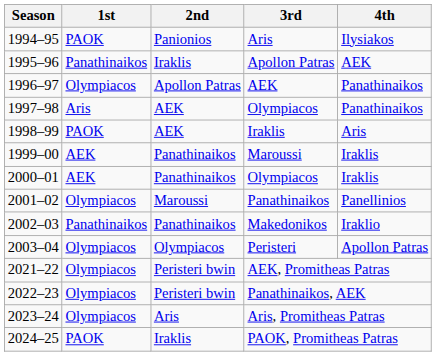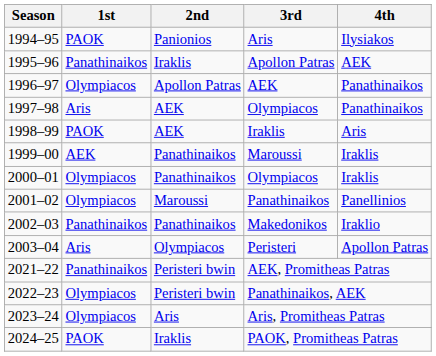 <table class="wikitable">
 <tr>
 <th>Season</th>
 <th>1st</th>
 <th>2nd</th>
 <th>3rd</th>
 <th>4th</th>
 </tr>
 <tr>
 <td>1994–95</td>
 <td><a href='#'>PAOK</a></td>
 <td><a href='#'>Panionios</a></td>
 <td><a href='#'>Aris</a></td>
 <td><a href='#'>Ilysiakos</a></td>
 </tr>
 <tr>
 <td>1995–96</td>
 <td><a href='#'>Panathinaikos</a></td>
 <td><a href='#'>Iraklis</a></td>
 <td><a href='#'>Apollon Patras</a></td>
 <td><a href='#'>AEK</a></td>
 </tr>
 <tr>
 <td>1996–97</td>
 <td><a href='#'>Olympiacos</a></td>
 <td><a href='#'>Apollon Patras</a></td>
 <td><a href='#'>AEK</a></td>
 <td><a href='#'>Panathinaikos</a></td>
 </tr>
 <tr>
 <td>1997–98</td>
 <td><a href='#'>Aris</a></td>
 <td><a href='#'>AEK</a></td>
 <td><a href='#'>Olympiacos</a></td>
 <td><a href='#'>Panathinaikos</a></td>
 </tr>
 <tr>
 <td>1998–99</td>
 <td><a href='#'>PAOK</a></td>
 <td><a href='#'>AEK</a></td>
 <td><a href='#'>Iraklis</a></td>
 <td><a href='#'>Aris</a></td>
 </tr>
 <tr>
 <td>1999–00</td>
 <td><a href='#'>AEK</a></td>
 <td><a href='#'>Panathinaikos</a></td>
 <td><a href='#'>Maroussi</a></td>
 <td><a href='#'>Iraklis</a></td>
 </tr>
 <tr>
 <td>2000–01</td>
-<td><a href='#'>AEK</a></td>
+<td><a href='#'>Olympiacos</a></td>
 <td><a href='#'>Panathinaikos</a></td>
 <td><a href='#'>Olympiacos</a></td>
 <td><a href='#'>Iraklis</a></td>
 </tr>
 <tr>
 <td>2001–02</td>
 <td><a href='#'>Olympiacos</a></td>
 <td><a href='#'>Maroussi</a></td>
 <td><a href='#'>Panathinaikos</a></td>
 <td><a href='#'>Panellinios</a></td>
 </tr>
 <tr>
 <td>2002–03</td>
 <td><a href='#'>Panathinaikos</a></td>
 <td><a href='#'>Panathinaikos</a></td>
 <td><a href='#'>Makedonikos</a></td>
 <td><a href='#'>Iraklio</a></td>
 </tr>
 <tr>
 <td>2003–04</td>
-<td><a href='#'>Olympiacos</a></td>
+<td><a href='#'>Aris</a></td>
 <td><a href='#'>Olympiacos</a></td>
 <td><a href='#'>Peristeri</a></td>
 <td><a href='#'>Apollon Patras</a></td>
 </tr>
 <tr>
 <td>2021–22</td>
-<td><a href='#'>Olympiacos</a></td>
+<td><a href='#'>Panathinaikos</a></td>
 <td><a href='#'>Peristeri bwin</a></td>
 <td colspan=2><a href='#'>AEK</a>, <a href='#'>Promitheas Patras</a></td>
 </tr>
 <tr>
 <td>2022–23</td>
 <td><a href='#'>Olympiacos</a></td>
 <td><a href='#'>Peristeri bwin</a></td>
 <td colspan=2><a href='#'>Panathinaikos</a>, <a href='#'>AEK</a></td>
 </tr>
 <tr>
 <td>2023–24</td>
 <td><a href='#'>Olympiacos</a></td>
 <td><a href='#'>Aris</a></td>
 <td colspan=2><a href='#'>Aris</a>, <a href='#'>Promitheas Patras</a></td>
 </tr>
 <tr>
 <td>2024–25</td>
 <td><a href='#'>PAOK</a></td>
 <td><a href='#'>Iraklis</a></td>
 <td colspan=2><a href='#'>PAOK</a>, <a href='#'>Promitheas Patras</a></td>
 </tr>
 </table>
